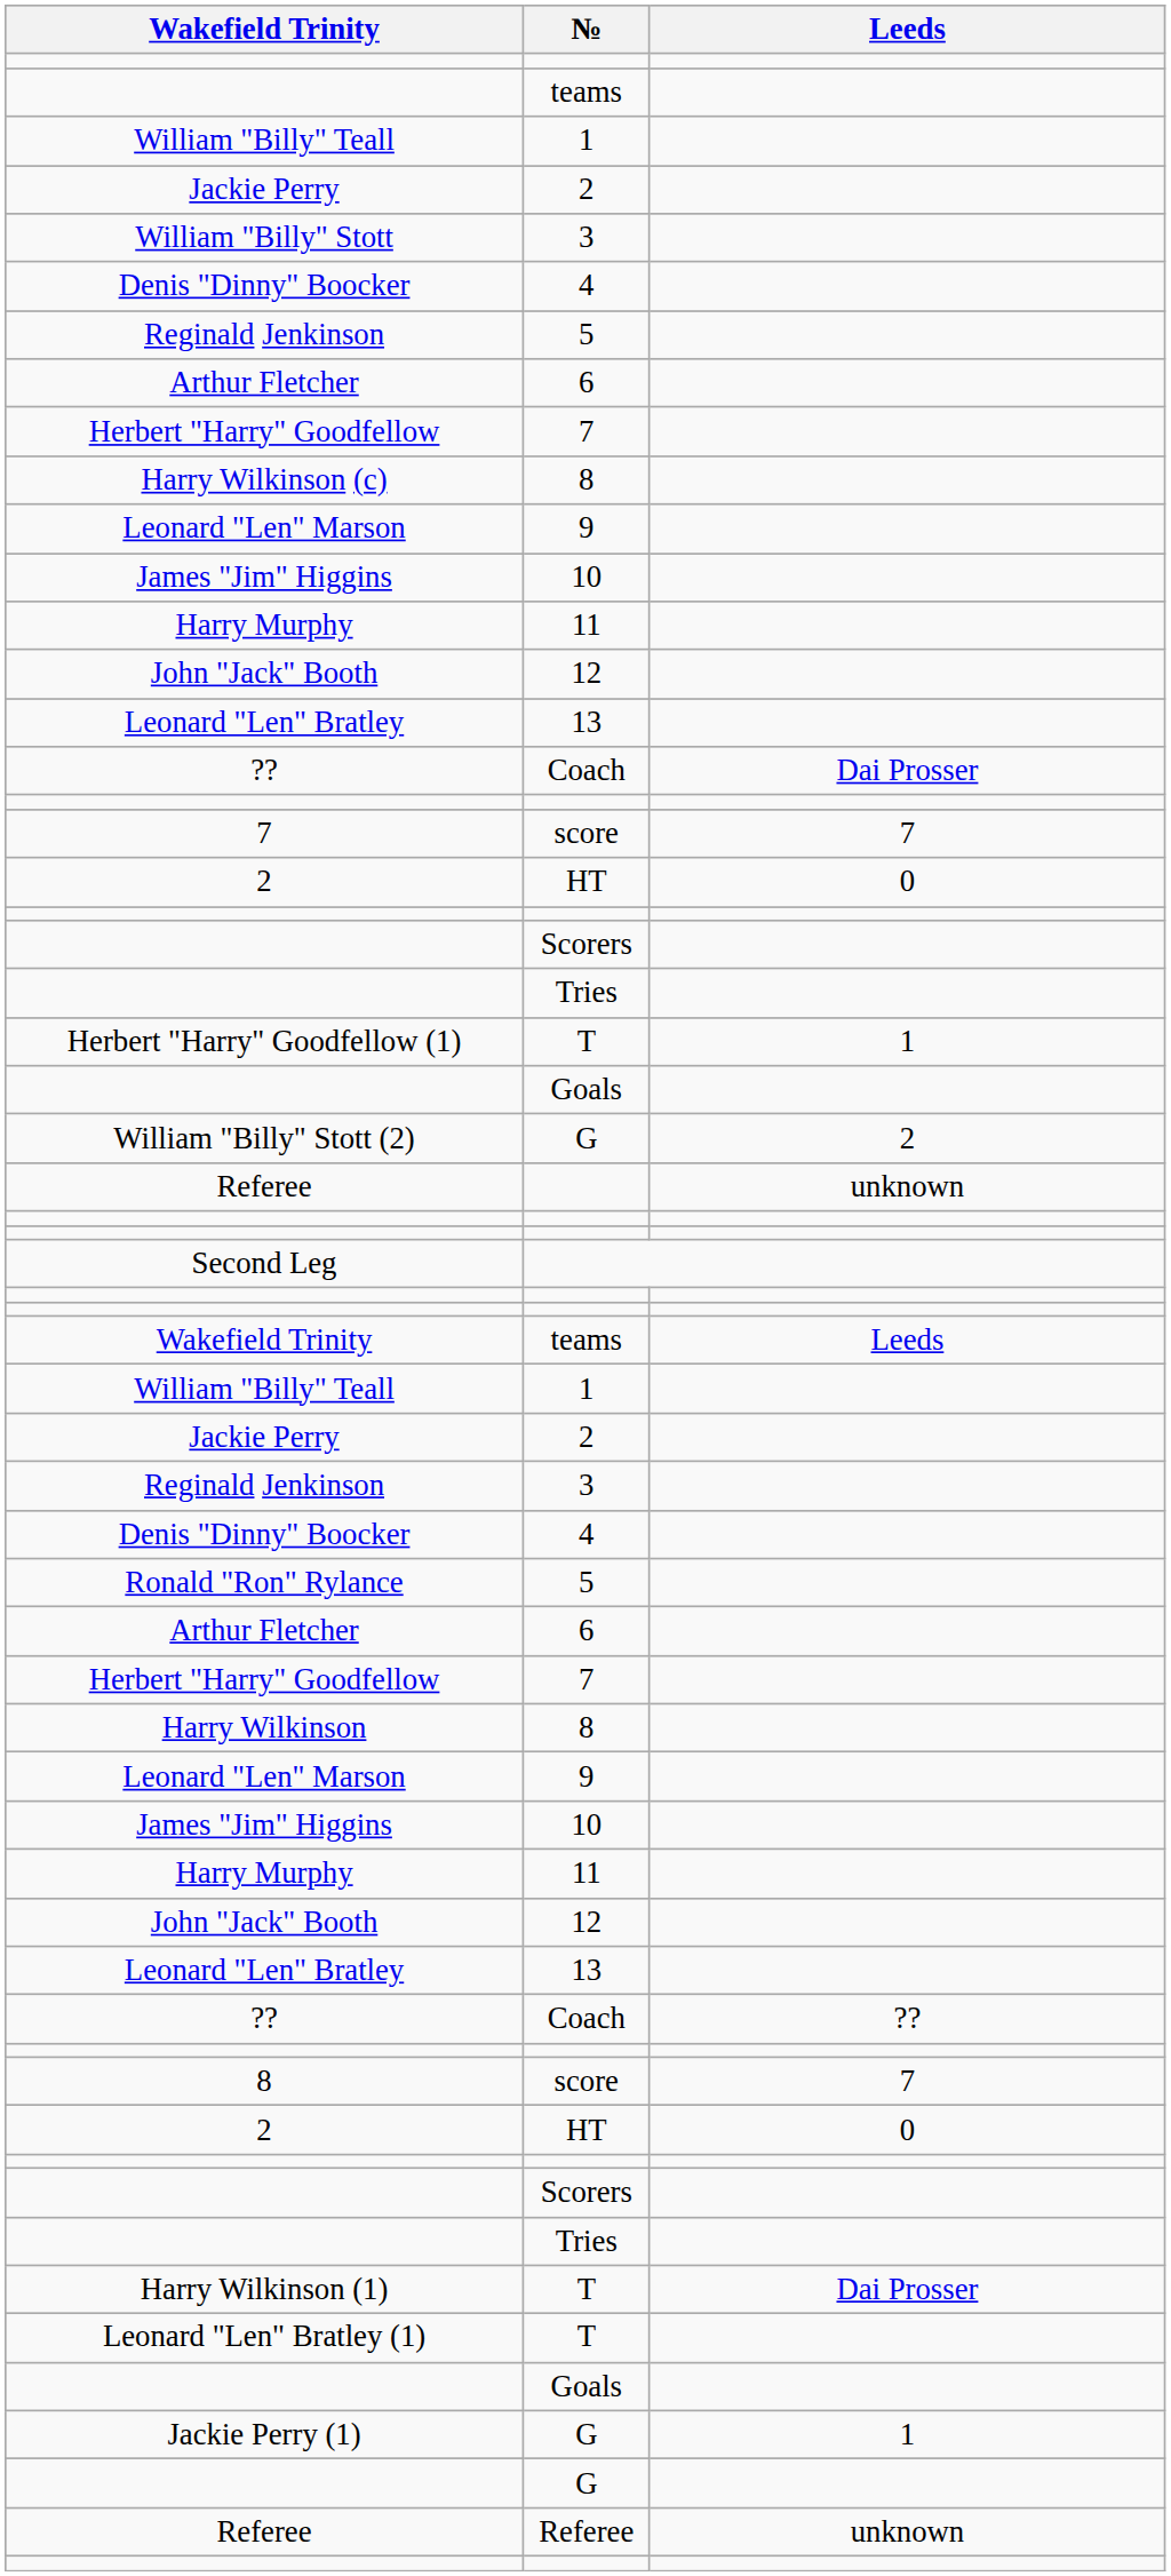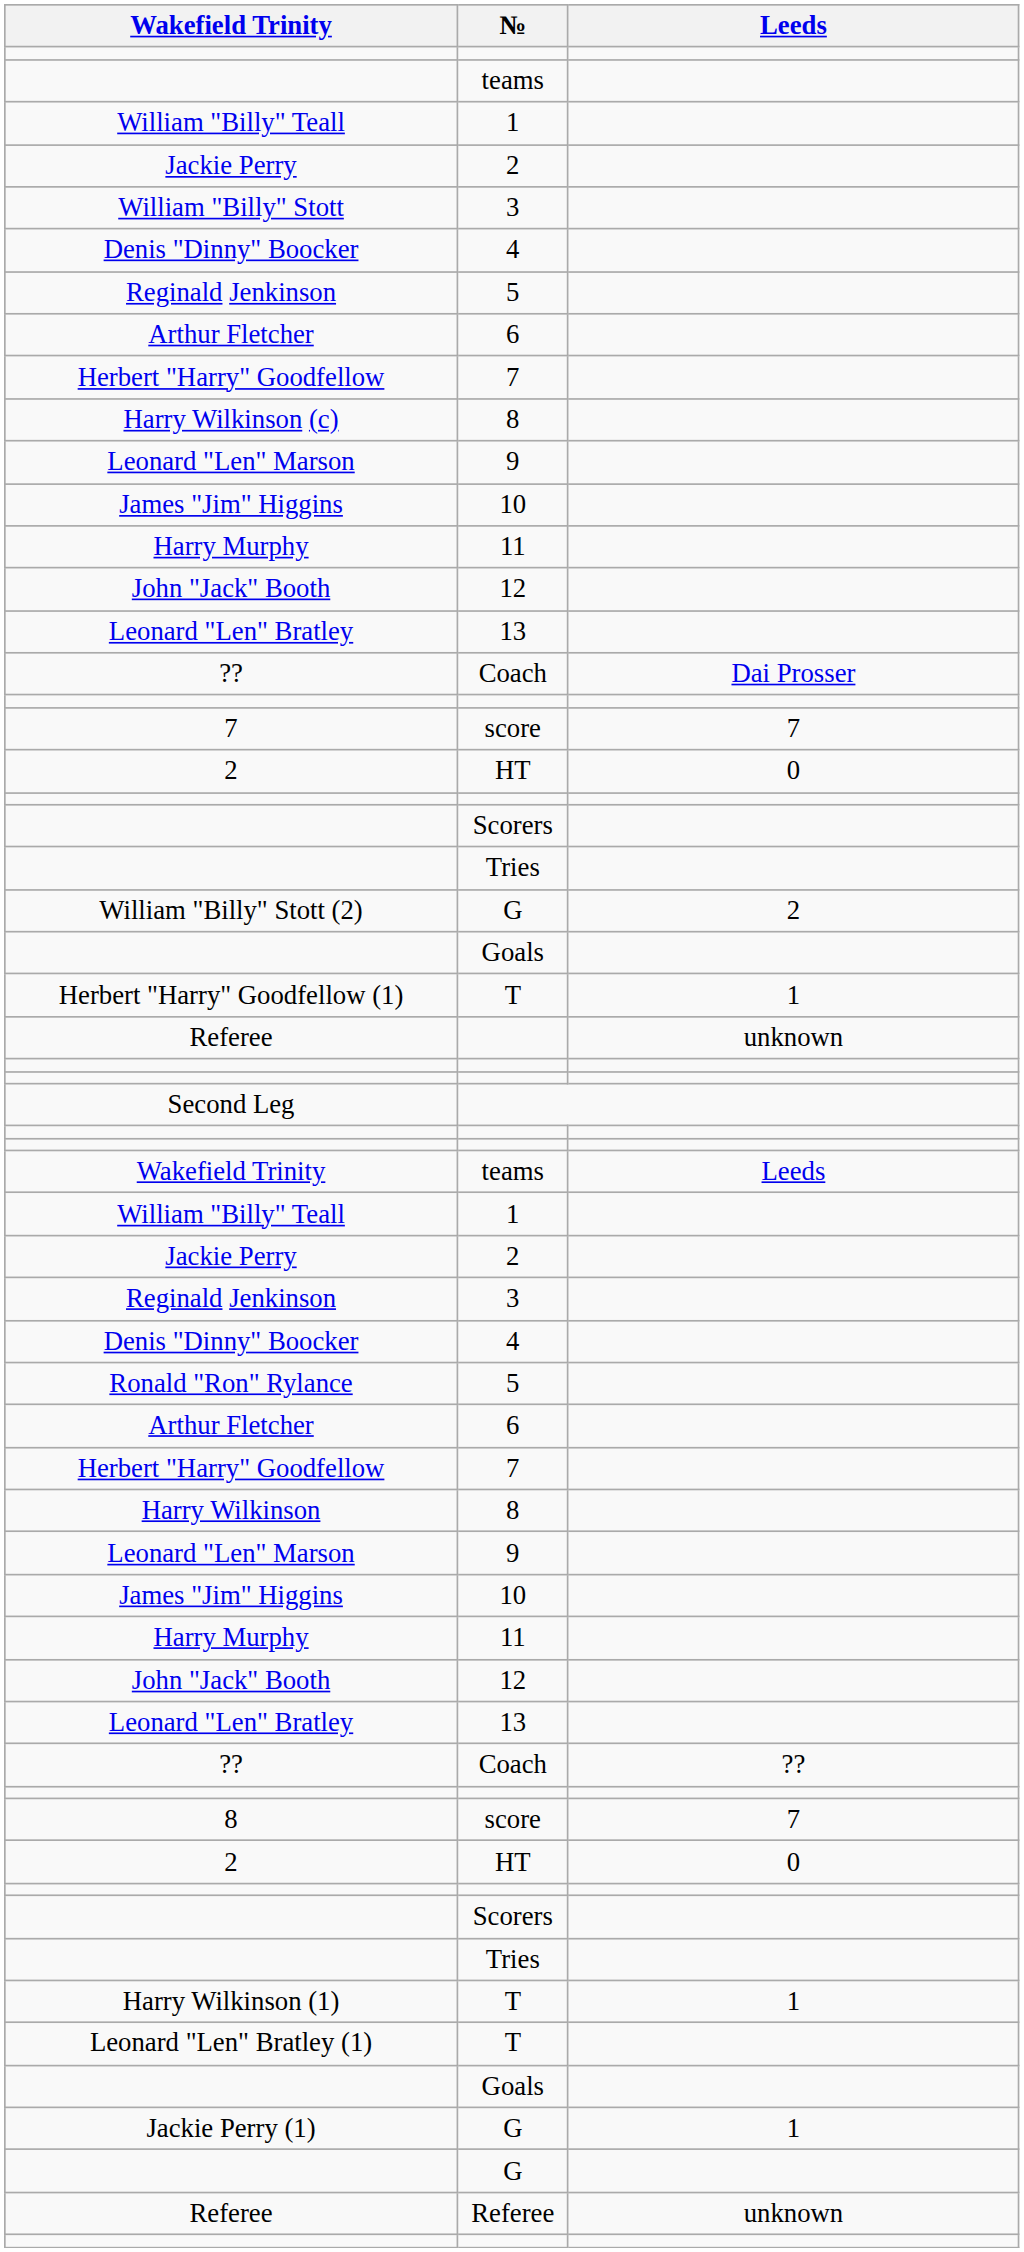 <table class="wikitable" style="text-align:center;">
 <tr>
 <th width=280 abbr=winner><a href='#'>Wakefield Trinity</a></th>
 <th width=60 abbr="Number">№</th>
 <th width=280 abbr=runner-up><a href='#'>Leeds</a></th>
 </tr>
 <tr>
 <td></td>
 <td></td>
 <td></td>
 </tr>
 <tr>
 <td></td>
 <td>teams</td>
 <td></td>
 </tr>
 <tr>
 <td><a href='#'>William "Billy" Teall</a></td>
 <td>1</td>
 <td></td>
 </tr>
 <tr>
 <td><a href='#'>Jackie Perry</a></td>
 <td>2</td>
 <td></td>
 </tr>
 <tr>
 <td><a href='#'>William "Billy" Stott</a></td>
 <td>3</td>
 <td></td>
 </tr>
 <tr>
 <td><a href='#'>Denis "Dinny" Boocker</a></td>
 <td>4</td>
 <td></td>
 </tr>
 <tr>
 <td><a href='#'>Reginald</a> <a href='#'>Jenkinson</a></td>
 <td>5</td>
 <td></td>
 </tr>
 <tr>
 <td><a href='#'>Arthur Fletcher</a></td>
 <td>6</td>
 <td></td>
 </tr>
 <tr>
 <td><a href='#'>Herbert "Harry" Goodfellow</a></td>
 <td>7</td>
 <td></td>
 </tr>
 <tr>
 <td><a href='#'>Harry Wilkinson</a> <a href='#'>(c)</a></td>
 <td>8</td>
 <td></td>
 </tr>
 <tr>
 <td><a href='#'>Leonard "Len" Marson</a></td>
 <td>9</td>
 <td></td>
 </tr>
 <tr>
 <td><a href='#'>James "Jim" Higgins</a></td>
 <td>10</td>
 <td></td>
 </tr>
 <tr>
 <td><a href='#'>Harry Murphy</a></td>
 <td>11</td>
 <td></td>
 </tr>
 <tr>
 <td><a href='#'>John "Jack" Booth</a></td>
 <td>12</td>
 <td></td>
 </tr>
 <tr>
 <td><a href='#'>Leonard "Len" Bratley</a></td>
 <td>13</td>
 <td></td>
 </tr>
 <tr>
 <td>??</td>
 <td>Coach</td>
 <td><a href='#'>Dai Prosser</a></td>
 </tr>
 <tr>
 <td></td>
 <td></td>
 <td></td>
 </tr>
 <tr>
 <td>7</td>
 <td>score</td>
 <td>7</td>
 </tr>
 <tr>
 <td>2</td>
 <td>HT</td>
 <td>0</td>
 </tr>
 <tr>
 <td></td>
 <td></td>
 <td></td>
 </tr>
 <tr>
 <td></td>
 <td>Scorers</td>
 <td></td>
 </tr>
 <tr>
 <td></td>
 <td>Tries</td>
 <td></td>
 </tr>
 <tr>
-<td>Herbert "Harry" Goodfellow (1)</td>
-<td>T</td>
-<td>1</td>
+<td>William "Billy" Stott (2)</td>
+<td>G</td>
+<td>2</td>
 </tr>
 <tr>
 <td></td>
 <td>Goals</td>
 <td></td>
 </tr>
 <tr>
-<td>William "Billy" Stott (2)</td>
-<td>G</td>
-<td>2</td>
+<td>Herbert "Harry" Goodfellow (1)</td>
+<td>T</td>
+<td>1</td>
 </tr>
 <tr>
 <td>Referee</td>
 <td></td>
 <td>unknown</td>
 </tr>
 <tr>
 <td></td>
 <td></td>
 <td></td>
 </tr>
 <tr>
 <td></td>
 <td></td>
 <td></td>
 </tr>
 <tr>
 <td>Second Leg</td>
 </tr>
 <tr>
 <td></td>
 <td></td>
 <td></td>
 </tr>
 <tr>
 <td></td>
 <td></td>
 <td></td>
 </tr>
 <tr>
 <td><a href='#'>Wakefield Trinity</a></td>
 <td>teams</td>
 <td><a href='#'>Leeds</a></td>
 </tr>
 <tr>
 <td><a href='#'>William "Billy" Teall</a></td>
 <td>1</td>
 <td></td>
 </tr>
 <tr>
 <td><a href='#'>Jackie Perry</a></td>
 <td>2</td>
 <td></td>
 </tr>
 <tr>
 <td><a href='#'>Reginald</a> <a href='#'>Jenkinson</a></td>
 <td>3</td>
 <td></td>
 </tr>
 <tr>
 <td><a href='#'>Denis "Dinny" Boocker</a></td>
 <td>4</td>
 <td></td>
 </tr>
 <tr>
 <td><a href='#'>Ronald "Ron" Rylance</a></td>
 <td>5</td>
 <td></td>
 </tr>
 <tr>
 <td><a href='#'>Arthur Fletcher</a></td>
 <td>6</td>
 <td></td>
 </tr>
 <tr>
 <td><a href='#'>Herbert "Harry" Goodfellow</a></td>
 <td>7</td>
 <td></td>
 </tr>
 <tr>
 <td><a href='#'>Harry Wilkinson</a></td>
 <td>8</td>
 <td></td>
 </tr>
 <tr>
 <td><a href='#'>Leonard "Len" Marson</a></td>
 <td>9</td>
 <td></td>
 </tr>
 <tr>
 <td><a href='#'>James "Jim" Higgins</a></td>
 <td>10</td>
 <td></td>
 </tr>
 <tr>
 <td><a href='#'>Harry Murphy</a></td>
 <td>11</td>
 <td></td>
 </tr>
 <tr>
 <td><a href='#'>John "Jack" Booth</a></td>
 <td>12</td>
 <td></td>
 </tr>
 <tr>
 <td><a href='#'>Leonard "Len" Bratley</a></td>
 <td>13</td>
 <td></td>
 </tr>
 <tr>
 <td>??</td>
 <td>Coach</td>
 <td>??</td>
 </tr>
 <tr>
 <td></td>
 <td></td>
 <td></td>
 </tr>
 <tr>
 <td>8</td>
 <td>score</td>
 <td>7</td>
 </tr>
 <tr>
 <td>2</td>
 <td>HT</td>
 <td>0</td>
 </tr>
 <tr>
 <td></td>
 <td></td>
 <td></td>
 </tr>
 <tr>
 <td></td>
 <td>Scorers</td>
 <td></td>
 </tr>
 <tr>
 <td></td>
 <td>Tries</td>
 <td></td>
 </tr>
 <tr>
 <td>Harry Wilkinson (1)</td>
 <td>T</td>
-<td><a href='#'>Dai Prosser</a></td>
+<td>1</td>
 </tr>
 <tr>
 <td>Leonard "Len" Bratley (1)</td>
 <td>T</td>
 <td></td>
 </tr>
 <tr>
 <td></td>
 <td>Goals</td>
 <td></td>
 </tr>
 <tr>
 <td>Jackie Perry (1)</td>
 <td>G</td>
 <td>1</td>
 </tr>
 <tr>
 <td></td>
 <td>G</td>
 <td></td>
 </tr>
 <tr>
 <td>Referee</td>
 <td>Referee</td>
 <td>unknown</td>
 </tr>
 <tr>
 <td></td>
 <td></td>
 <td></td>
 </tr>
 </table>
